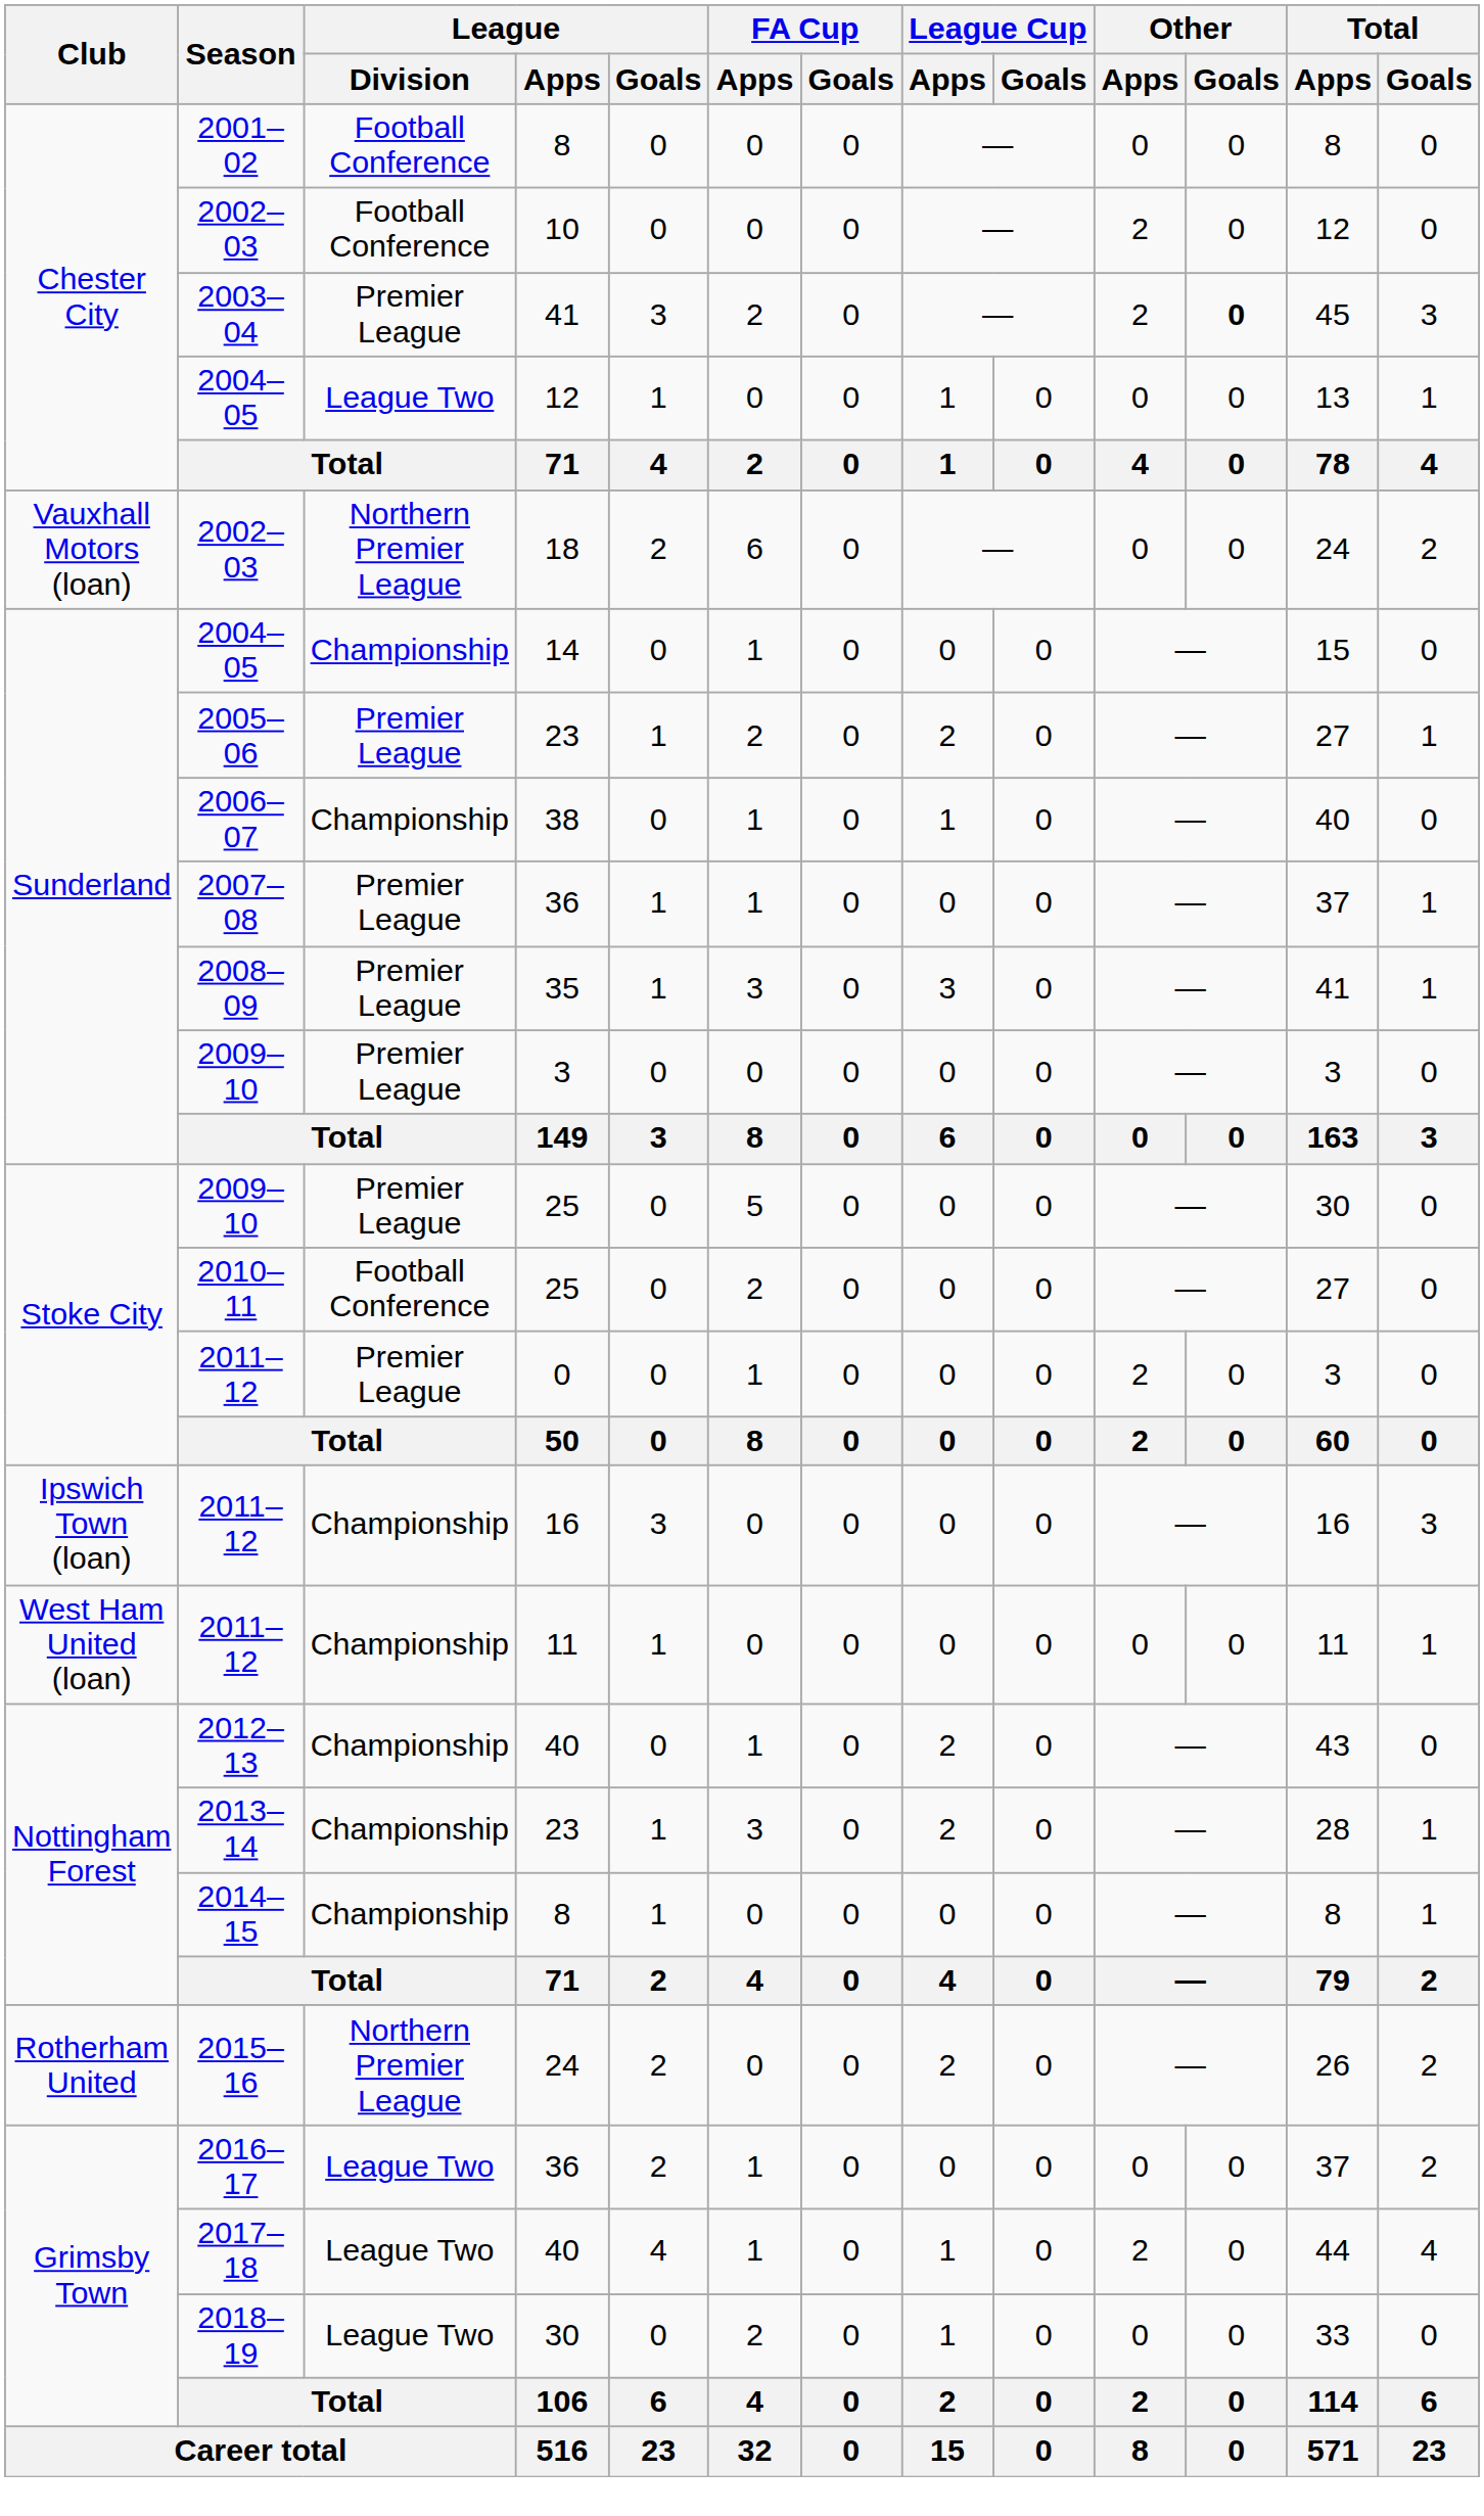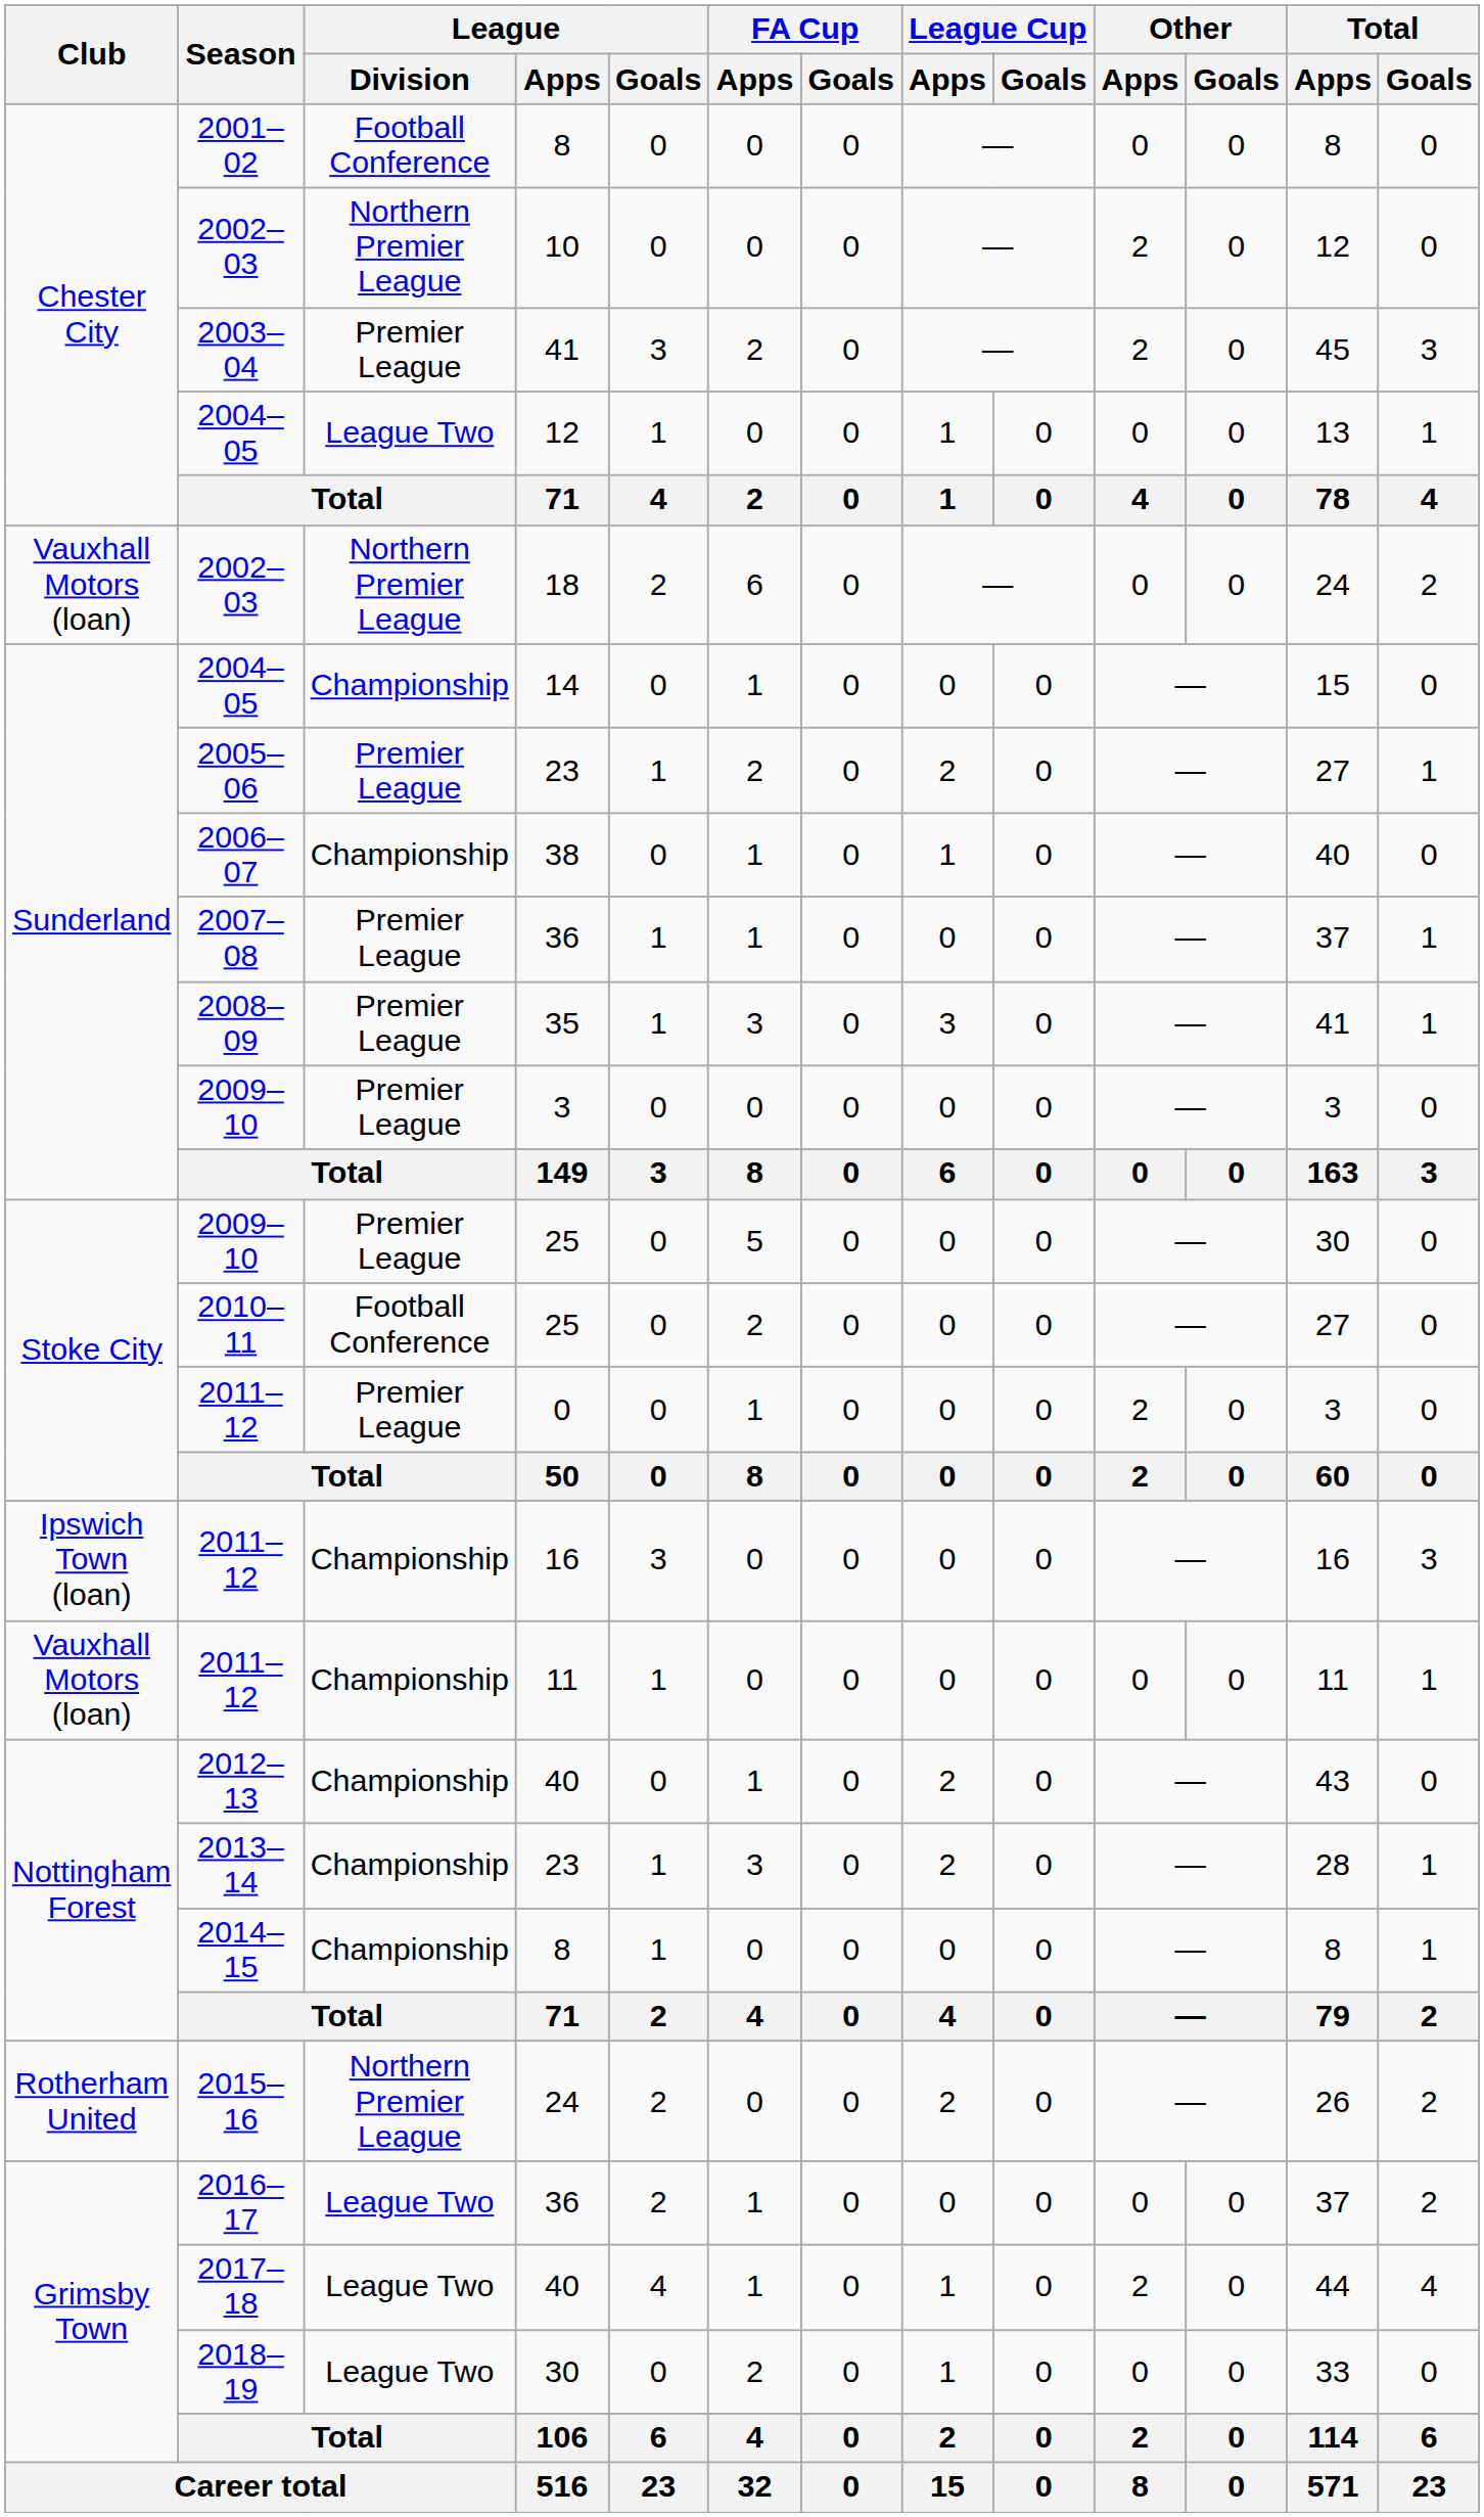 <table class="wikitable" style="text-align: center">
 <tr>
 <th rowspan="2">Club</th>
 <th rowspan="2">Season</th>
 <th colspan="3">League</th>
 <th colspan="2"><a href='#'>FA Cup</a></th>
 <th colspan="2"><a href='#'>League Cup</a></th>
 <th colspan="2">Other</th>
 <th colspan="2">Total</th>
 </tr>
 <tr>
 <th>Division</th>
 <th>Apps</th>
 <th>Goals</th>
 <th>Apps</th>
 <th>Goals</th>
 <th>Apps</th>
 <th>Goals</th>
 <th>Apps</th>
 <th>Goals</th>
 <th>Apps</th>
 <th>Goals</th>
 </tr>
 <tr>
 <td rowspan="5"><a href='#'>Chester City</a></td>
 <td><a href='#'>2001–02</a></td>
 <td><a href='#'>Football Conference</a></td>
 <td>8</td>
 <td>0</td>
 <td>0</td>
 <td>0</td>
 <td colspan="2">—</td>
 <td>0</td>
 <td>0</td>
 <td>8</td>
 <td>0</td>
 </tr>
 <tr>
 <td><a href='#'>2002–03</a></td>
-<td>Football Conference</td>
+<td><a href='#'>Northern Premier League</a></td>
 <td>10</td>
 <td>0</td>
 <td>0</td>
 <td>0</td>
 <td colspan="2">—</td>
 <td>2</td>
 <td>0</td>
 <td>12</td>
 <td>0</td>
 </tr>
 <tr>
 <td><a href='#'>2003–04</a></td>
 <td>Premier League</td>
 <td>41</td>
 <td>3</td>
 <td>2</td>
 <td>0</td>
 <td colspan="2">—</td>
 <td>2</td>
-<td><strong>0</strong></td>
+<td>0</td>
 <td>45</td>
 <td>3</td>
 </tr>
 <tr>
 <td><a href='#'>2004–05</a></td>
 <td><a href='#'>League Two</a></td>
 <td>12</td>
 <td>1</td>
 <td>0</td>
 <td>0</td>
 <td>1</td>
 <td>0</td>
 <td>0</td>
 <td>0</td>
 <td>13</td>
 <td>1</td>
 </tr>
 <tr>
 <th colspan="2">Total</th>
 <th>71</th>
 <th>4</th>
 <th>2</th>
 <th>0</th>
 <th>1</th>
 <th>0</th>
 <th>4</th>
 <th>0</th>
 <th>78</th>
 <th>4</th>
 </tr>
 <tr>
 <td><a href='#'>Vauxhall Motors</a> (loan)</td>
 <td><a href='#'>2002–03</a></td>
 <td><a href='#'>Northern Premier League</a></td>
 <td>18</td>
 <td>2</td>
 <td>6</td>
 <td>0</td>
 <td colspan="2">—</td>
 <td>0</td>
 <td>0</td>
 <td>24</td>
 <td>2</td>
 </tr>
 <tr>
 <td rowspan="7"><a href='#'>Sunderland</a></td>
 <td><a href='#'>2004–05</a></td>
 <td><a href='#'>Championship</a></td>
 <td>14</td>
 <td>0</td>
 <td>1</td>
 <td>0</td>
 <td>0</td>
 <td>0</td>
 <td colspan="2">—</td>
 <td>15</td>
 <td>0</td>
 </tr>
 <tr>
 <td><a href='#'>2005–06</a></td>
 <td><a href='#'>Premier League</a></td>
 <td>23</td>
 <td>1</td>
 <td>2</td>
 <td>0</td>
 <td>2</td>
 <td>0</td>
 <td colspan="2">—</td>
 <td>27</td>
 <td>1</td>
 </tr>
 <tr>
 <td><a href='#'>2006–07</a></td>
 <td>Championship</td>
 <td>38</td>
 <td>0</td>
 <td>1</td>
 <td>0</td>
 <td>1</td>
 <td>0</td>
 <td colspan="2">—</td>
 <td>40</td>
 <td>0</td>
 </tr>
 <tr>
 <td><a href='#'>2007–08</a></td>
 <td>Premier League</td>
 <td>36</td>
 <td>1</td>
 <td>1</td>
 <td>0</td>
 <td>0</td>
 <td>0</td>
 <td colspan="2">—</td>
 <td>37</td>
 <td>1</td>
 </tr>
 <tr>
 <td><a href='#'>2008–09</a></td>
 <td>Premier League</td>
 <td>35</td>
 <td>1</td>
 <td>3</td>
 <td>0</td>
 <td>3</td>
 <td>0</td>
 <td colspan="2">—</td>
 <td>41</td>
 <td>1</td>
 </tr>
 <tr>
 <td><a href='#'>2009–10</a></td>
 <td>Premier League</td>
 <td>3</td>
 <td>0</td>
 <td>0</td>
 <td>0</td>
 <td>0</td>
 <td>0</td>
 <td colspan="2">—</td>
 <td>3</td>
 <td>0</td>
 </tr>
 <tr>
 <th colspan="2">Total</th>
 <th>149</th>
 <th>3</th>
 <th>8</th>
 <th>0</th>
 <th>6</th>
 <th>0</th>
 <th>0</th>
 <th>0</th>
 <th>163</th>
 <th>3</th>
 </tr>
 <tr>
 <td rowspan="4"><a href='#'>Stoke City</a></td>
 <td><a href='#'>2009–10</a></td>
 <td>Premier League</td>
 <td>25</td>
 <td>0</td>
 <td>5</td>
 <td>0</td>
 <td>0</td>
 <td>0</td>
 <td colspan="2">—</td>
 <td>30</td>
 <td>0</td>
 </tr>
 <tr>
 <td><a href='#'>2010–11</a></td>
 <td>Football Conference</td>
 <td>25</td>
 <td>0</td>
 <td>2</td>
 <td>0</td>
 <td>0</td>
 <td>0</td>
 <td colspan="2">—</td>
 <td>27</td>
 <td>0</td>
 </tr>
 <tr>
 <td><a href='#'>2011–12</a></td>
 <td>Premier League</td>
 <td>0</td>
 <td>0</td>
 <td>1</td>
 <td>0</td>
 <td>0</td>
 <td>0</td>
 <td>2</td>
 <td>0</td>
 <td>3</td>
 <td>0</td>
 </tr>
 <tr>
 <th colspan="2">Total</th>
 <th>50</th>
 <th>0</th>
 <th>8</th>
 <th>0</th>
 <th>0</th>
 <th>0</th>
 <th>2</th>
 <th>0</th>
 <th>60</th>
 <th>0</th>
 </tr>
 <tr>
 <td><a href='#'>Ipswich Town</a> (loan)</td>
 <td><a href='#'>2011–12</a></td>
 <td>Championship</td>
 <td>16</td>
 <td>3</td>
 <td>0</td>
 <td>0</td>
 <td>0</td>
 <td>0</td>
 <td colspan="2">—</td>
 <td>16</td>
 <td>3</td>
 </tr>
 <tr>
-<td><a href='#'>West Ham United</a> (loan)</td>
+<td><a href='#'>Vauxhall Motors</a> (loan)</td>
 <td><a href='#'>2011–12</a></td>
 <td>Championship</td>
 <td>11</td>
 <td>1</td>
 <td>0</td>
 <td>0</td>
 <td>0</td>
 <td>0</td>
 <td>0</td>
 <td>0</td>
 <td>11</td>
 <td>1</td>
 </tr>
 <tr>
 <td rowspan="4"><a href='#'>Nottingham Forest</a></td>
 <td><a href='#'>2012–13</a></td>
 <td>Championship</td>
 <td>40</td>
 <td>0</td>
 <td>1</td>
 <td>0</td>
 <td>2</td>
 <td>0</td>
 <td colspan="2">—</td>
 <td>43</td>
 <td>0</td>
 </tr>
 <tr>
 <td><a href='#'>2013–14</a></td>
 <td>Championship</td>
 <td>23</td>
 <td>1</td>
 <td>3</td>
 <td>0</td>
 <td>2</td>
 <td>0</td>
 <td colspan="2">—</td>
 <td>28</td>
 <td>1</td>
 </tr>
 <tr>
 <td><a href='#'>2014–15</a></td>
 <td>Championship</td>
 <td>8</td>
 <td>1</td>
 <td>0</td>
 <td>0</td>
 <td>0</td>
 <td>0</td>
 <td colspan="2">—</td>
 <td>8</td>
 <td>1</td>
 </tr>
 <tr>
 <th colspan="2">Total</th>
 <th>71</th>
 <th>2</th>
 <th>4</th>
 <th>0</th>
 <th>4</th>
 <th>0</th>
 <th colspan="2">—</th>
 <th>79</th>
 <th>2</th>
 </tr>
 <tr>
 <td><a href='#'>Rotherham United</a></td>
 <td><a href='#'>2015–16</a></td>
 <td><a href='#'>Northern Premier League</a></td>
 <td>24</td>
 <td>2</td>
 <td>0</td>
 <td>0</td>
 <td>2</td>
 <td>0</td>
 <td colspan="2">—</td>
 <td>26</td>
 <td>2</td>
 </tr>
 <tr>
 <td rowspan="4"><a href='#'>Grimsby Town</a></td>
 <td><a href='#'>2016–17</a></td>
 <td><a href='#'>League Two</a></td>
 <td>36</td>
 <td>2</td>
 <td>1</td>
 <td>0</td>
 <td>0</td>
 <td>0</td>
 <td>0</td>
 <td>0</td>
 <td>37</td>
 <td>2</td>
 </tr>
 <tr>
 <td><a href='#'>2017–18</a></td>
 <td>League Two</td>
 <td>40</td>
 <td>4</td>
 <td>1</td>
 <td>0</td>
 <td>1</td>
 <td>0</td>
 <td>2</td>
 <td>0</td>
 <td>44</td>
 <td>4</td>
 </tr>
 <tr>
 <td><a href='#'>2018–19</a></td>
 <td>League Two</td>
 <td>30</td>
 <td>0</td>
 <td>2</td>
 <td>0</td>
 <td>1</td>
 <td>0</td>
 <td>0</td>
 <td>0</td>
 <td>33</td>
 <td>0</td>
 </tr>
 <tr>
 <th colspan="2">Total</th>
 <th>106</th>
 <th>6</th>
 <th>4</th>
 <th>0</th>
 <th>2</th>
 <th>0</th>
 <th>2</th>
 <th>0</th>
 <th>114</th>
 <th>6</th>
 </tr>
 <tr>
 <th colspan="3">Career total</th>
 <th>516</th>
 <th>23</th>
 <th>32</th>
 <th>0</th>
 <th>15</th>
 <th>0</th>
 <th>8</th>
 <th>0</th>
 <th>571</th>
 <th>23</th>
 </tr>
 </table>
